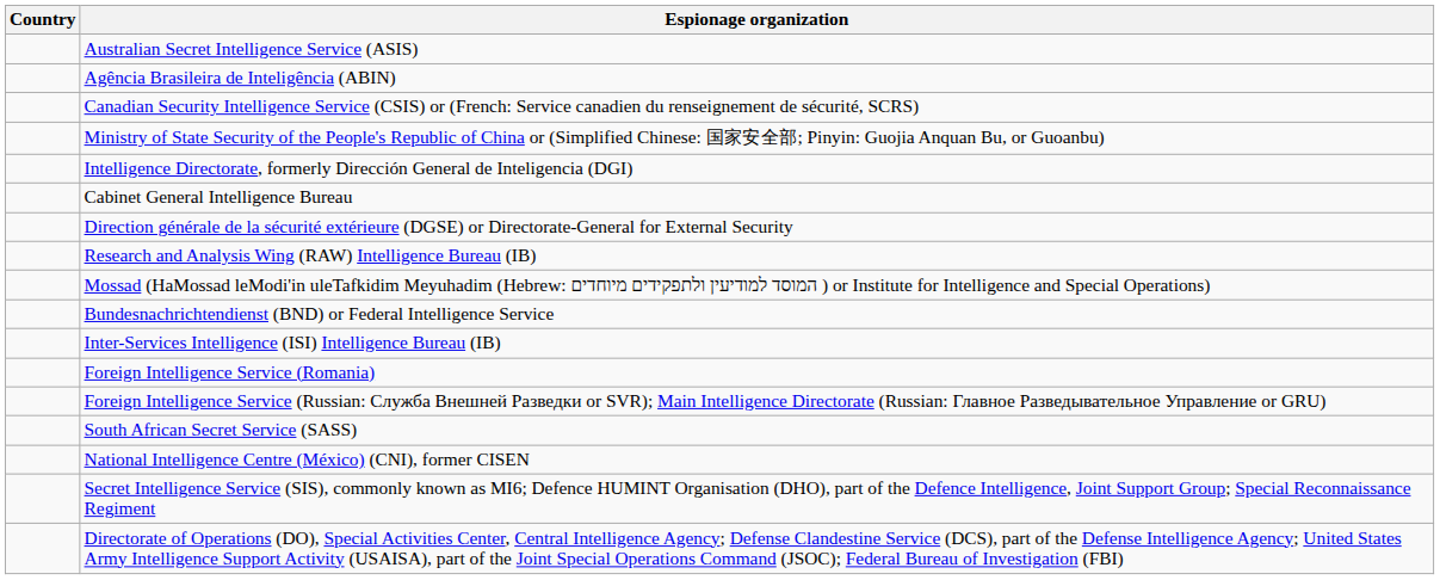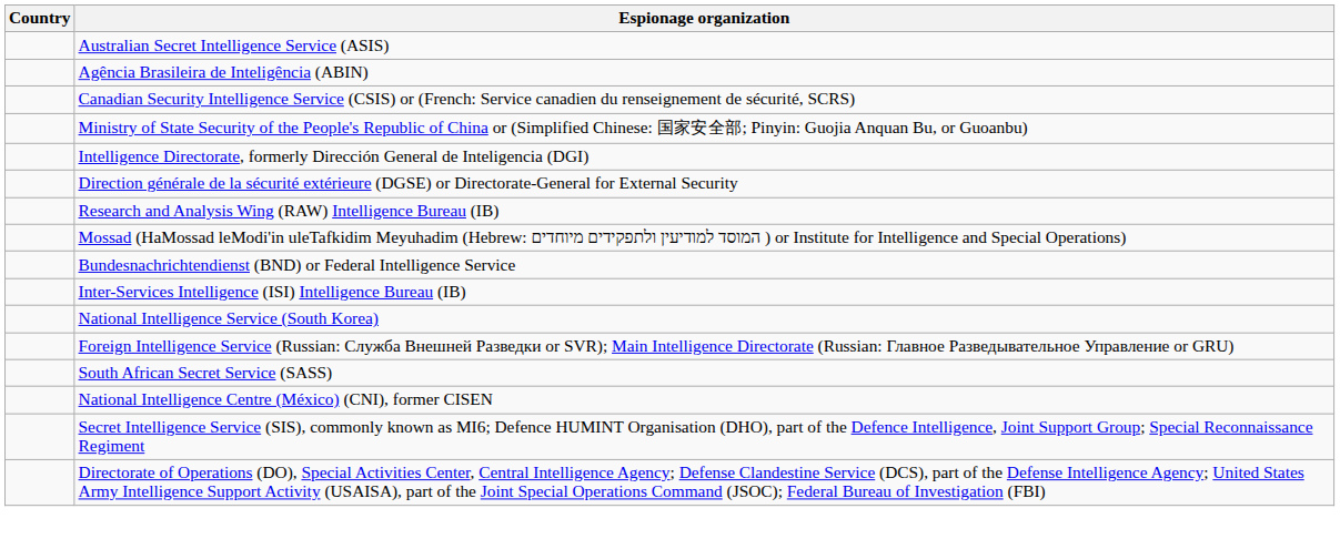 <table class="wikitable">
 <tr>
 <th>Country</th>
 <th>Espionage organization</th>
 </tr>
 <tr>
 <td></td>
 <td><a href='#'>Australian Secret Intelligence Service</a> (ASIS)</td>
 </tr>
 <tr>
 <td></td>
 <td><a href='#'>Agência Brasileira de Inteligência</a> (ABIN)</td>
 </tr>
 <tr>
 <td></td>
 <td><a href='#'>Canadian Security Intelligence Service</a> (CSIS) or (French: Service canadien du renseignement de sécurité, SCRS)</td>
 </tr>
 <tr>
 <td></td>
 <td><a href='#'>Ministry of State Security of the People's Republic of China</a> or (Simplified Chinese: 国家安全部; Pinyin: Guojia Anquan Bu, or Guoanbu)</td>
 </tr>
 <tr>
 <td></td>
 <td><a href='#'>Intelligence Directorate</a>, formerly Dirección General de Inteligencia (DGI)</td>
 </tr>
 <tr>
 <td></td>
-<td>Cabinet General Intelligence Bureau</td>
-</tr>
-<tr>
-<td></td>
 <td><a href='#'>Direction générale de la sécurité extérieure</a> (DGSE) or Directorate-General for External Security</td>
 </tr>
 <tr>
 <td></td>
 <td><a href='#'>Research and Analysis Wing</a> (RAW) <a href='#'>Intelligence Bureau</a> (IB)</td>
 </tr>
 <tr>
 <td></td>
 <td><a href='#'>Mossad</a> (HaMossad leModi'in uleTafkidim Meyuhadim (Hebrew: המוסד למודיעין ולתפקידים מיוחדים ) or Institute for Intelligence and Special Operations)</td>
 </tr>
 <tr>
 <td></td>
 <td><a href='#'>Bundesnachrichtendienst</a> (BND) or Federal Intelligence Service</td>
 </tr>
 <tr>
 <td></td>
 <td><a href='#'>Inter-Services Intelligence</a> (ISI) <a href='#'>Intelligence Bureau</a> (IB)</td>
 </tr>
 <tr>
 <td></td>
-<td><a href='#'>Foreign Intelligence Service (Romania)</a></td>
+<td><a href='#'>National Intelligence Service (South Korea)</a></td>
 </tr>
 <tr>
 <td></td>
 <td><a href='#'>Foreign Intelligence Service</a>  (Russian: Служба Внешней Разведки or SVR); <a href='#'>Main Intelligence Directorate</a> (Russian: Главное Разведывательное Управление or GRU)</td>
 </tr>
 <tr>
 <td></td>
 <td><a href='#'>South African Secret Service</a> (SASS)</td>
 </tr>
 <tr>
 <td></td>
 <td><a href='#'>National Intelligence Centre (México)</a> (CNI), former CISEN</td>
 </tr>
 <tr>
 <td></td>
 <td><a href='#'>Secret Intelligence Service</a> (SIS), commonly known as MI6; Defence HUMINT Organisation (DHO), part of the <a href='#'>Defence Intelligence</a>, <a href='#'>Joint Support Group</a>; <a href='#'>Special Reconnaissance Regiment</a></td>
 </tr>
 <tr>
 <td></td>
 <td><a href='#'>Directorate of Operations</a> (DO), <a href='#'>Special Activities Center</a>, <a href='#'>Central Intelligence Agency</a>; <a href='#'>Defense Clandestine Service</a> (DCS), part of the <a href='#'>Defense Intelligence Agency</a>; <a href='#'>United States Army Intelligence Support Activity</a> (USAISA), part of the <a href='#'>Joint Special Operations Command</a> (JSOC); <a href='#'>Federal Bureau of Investigation</a> (FBI)</td>
 </tr>
 </table>
